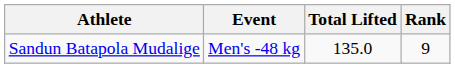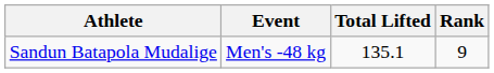 <table class="wikitable" style="font-size:90%">
 <tr>
 <th>Athlete</th>
 <th>Event</th>
 <th>Total Lifted</th>
 <th>Rank</th>
 </tr>
 <tr>
 <td><a href='#'>Sandun Batapola Mudalige</a></td>
 <td><a href='#'>Men's -48 kg</a></td>
-<td align="center">135.0</td>
+<td align="center">135.1</td>
 <td align="center">9</td>
 </tr>
 </table>
